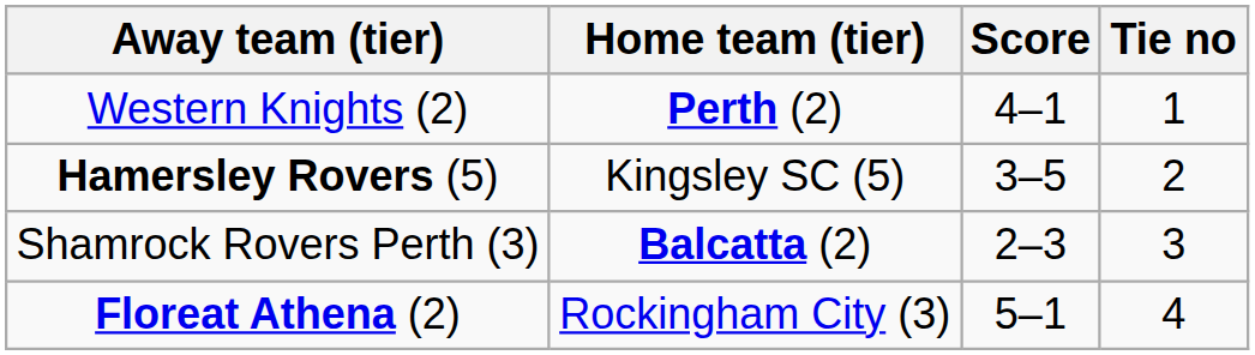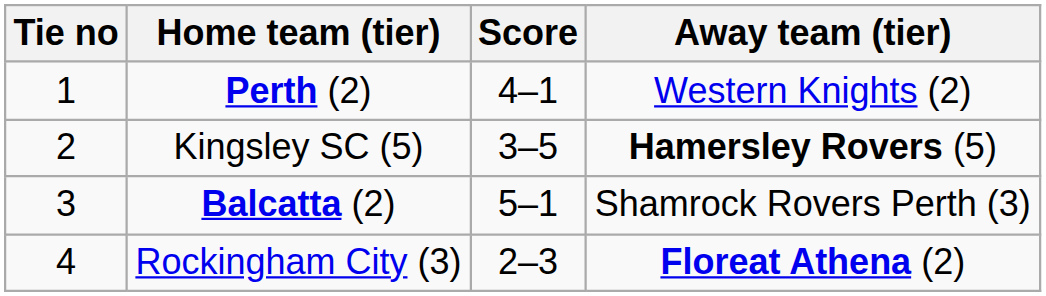 <table class="wikitable" style="text-align:center">
 <tr>
-<th>Away team (tier)</th>
+<th>Tie no</th>
 <th>Home team (tier)</th>
 <th>Score</th>
-<th>Tie no</th>
+<th>Away team (tier)</th>
 </tr>
 <tr>
-<td><a href='#'>Western Knights</a> (2)</td>
+<td>1</td>
 <td><strong><a href='#'>Perth</a></strong> (2)</td>
 <td>4–1</td>
-<td>1</td>
+<td><a href='#'>Western Knights</a> (2)</td>
 </tr>
 <tr>
-<td><strong>Hamersley Rovers</strong> (5)</td>
+<td>2</td>
 <td>Kingsley SC (5)</td>
 <td>3–5</td>
-<td>2</td>
+<td><strong>Hamersley Rovers</strong> (5)</td>
 </tr>
 <tr>
+<td>3</td>
+<td><strong><a href='#'>Balcatta</a></strong> (2)</td>
+<td>5–1</td>
 <td>Shamrock Rovers Perth (3)</td>
-<td><strong><a href='#'>Balcatta</a></strong> (2)</td>
-<td>2–3</td>
-<td>3</td>
 </tr>
 <tr>
+<td>4</td>
+<td><a href='#'>Rockingham City</a> (3)</td>
+<td>2–3</td>
 <td><strong><a href='#'>Floreat Athena</a></strong> (2)</td>
-<td><a href='#'>Rockingham City</a> (3)</td>
-<td>5–1</td>
-<td>4</td>
 </tr>
 </table>
